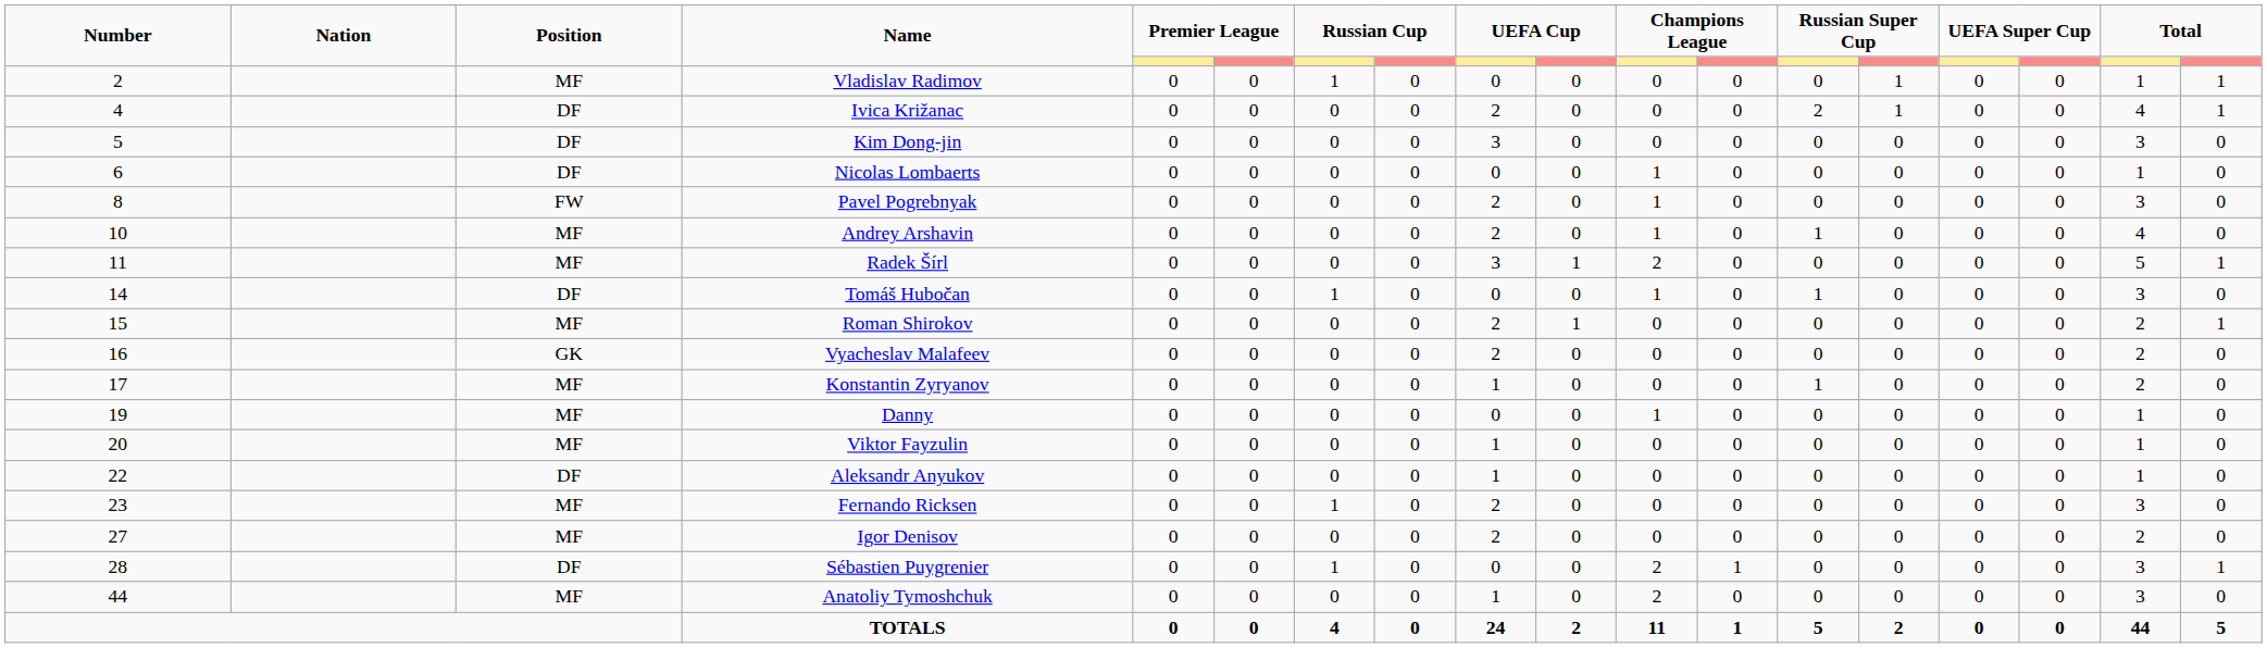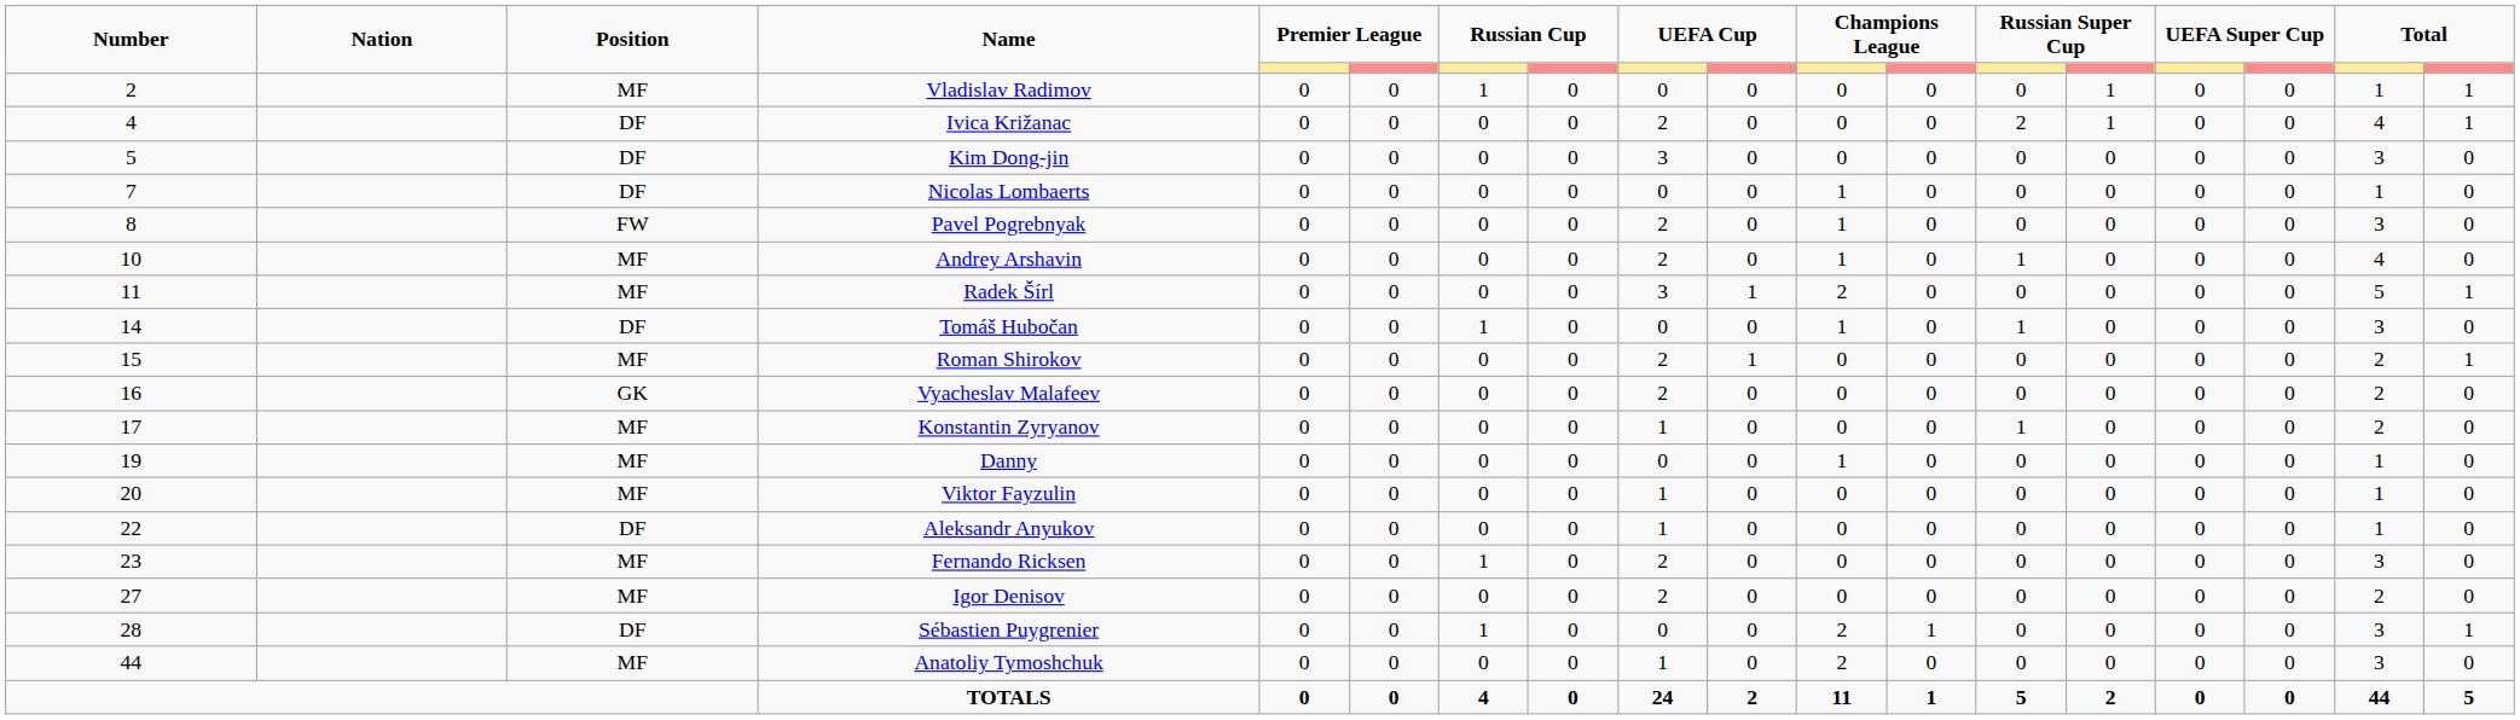 <table class="wikitable" style="font-size: 100%; text-align: center;">
 <tr>
 <td rowspan="2" width="10%" align="center"><strong>Number</strong></td>
 <td rowspan="2" width="10%" align="center"><strong>Nation</strong></td>
 <td rowspan="2" width="10%" align="center"><strong>Position</strong></td>
 <td rowspan="2" width="20%" align="center"><strong>Name</strong></td>
 <td colspan="2" align="center"><strong>Premier League</strong></td>
 <td colspan="2" align="center"><strong>Russian Cup</strong></td>
 <td colspan="2" align="center"><strong>UEFA Cup</strong></td>
 <td colspan="2" align="center"><strong>Champions League</strong></td>
 <td colspan="2" align="center"><strong>Russian Super Cup</strong></td>
 <td colspan="2" align="center"><strong>UEFA Super Cup</strong></td>
 <td colspan="2" align="center"><strong>Total</strong></td>
 </tr>
 <tr>
 <th width=60 style="background: #FFEE99"></th>
 <th width=60 style="background: #FF8888"></th>
 <th width=60 style="background: #FFEE99"></th>
 <th width=60 style="background: #FF8888"></th>
 <th width=60 style="background: #FFEE99"></th>
 <th width=60 style="background: #FF8888"></th>
 <th width=60 style="background: #FFEE99"></th>
 <th width=60 style="background: #FF8888"></th>
 <th width=60 style="background: #FFEE99"></th>
 <th width=60 style="background: #FF8888"></th>
 <th width=60 style="background: #FFEE99"></th>
 <th width=60 style="background: #FF8888"></th>
 <th width=60 style="background: #FFEE99"></th>
 <th width=60 style="background: #FF8888"></th>
 </tr>
 <tr>
 <td>2</td>
 <td></td>
 <td>MF</td>
 <td><a href='#'>Vladislav Radimov</a></td>
 <td>0</td>
 <td>0</td>
 <td>1</td>
 <td>0</td>
 <td>0</td>
 <td>0</td>
 <td>0</td>
 <td>0</td>
 <td>0</td>
 <td>1</td>
 <td>0</td>
 <td>0</td>
 <td>1</td>
 <td>1</td>
 </tr>
 <tr>
 <td>4</td>
 <td></td>
 <td>DF</td>
 <td><a href='#'>Ivica Križanac</a></td>
 <td>0</td>
 <td>0</td>
 <td>0</td>
 <td>0</td>
 <td>2</td>
 <td>0</td>
 <td>0</td>
 <td>0</td>
 <td>2</td>
 <td>1</td>
 <td>0</td>
 <td>0</td>
 <td>4</td>
 <td>1</td>
 </tr>
 <tr>
 <td>5</td>
 <td></td>
 <td>DF</td>
 <td><a href='#'>Kim Dong-jin</a></td>
 <td>0</td>
 <td>0</td>
 <td>0</td>
 <td>0</td>
 <td>3</td>
 <td>0</td>
 <td>0</td>
 <td>0</td>
 <td>0</td>
 <td>0</td>
 <td>0</td>
 <td>0</td>
 <td>3</td>
 <td>0</td>
 </tr>
 <tr>
-<td>6</td>
+<td>7</td>
 <td></td>
 <td>DF</td>
 <td><a href='#'>Nicolas Lombaerts</a></td>
 <td>0</td>
 <td>0</td>
 <td>0</td>
 <td>0</td>
 <td>0</td>
 <td>0</td>
 <td>1</td>
 <td>0</td>
 <td>0</td>
 <td>0</td>
 <td>0</td>
 <td>0</td>
 <td>1</td>
 <td>0</td>
 </tr>
 <tr>
 <td>8</td>
 <td></td>
 <td>FW</td>
 <td><a href='#'>Pavel Pogrebnyak</a></td>
 <td>0</td>
 <td>0</td>
 <td>0</td>
 <td>0</td>
 <td>2</td>
 <td>0</td>
 <td>1</td>
 <td>0</td>
 <td>0</td>
 <td>0</td>
 <td>0</td>
 <td>0</td>
 <td>3</td>
 <td>0</td>
 </tr>
 <tr>
 <td>10</td>
 <td></td>
 <td>MF</td>
 <td><a href='#'>Andrey Arshavin</a></td>
 <td>0</td>
 <td>0</td>
 <td>0</td>
 <td>0</td>
 <td>2</td>
 <td>0</td>
 <td>1</td>
 <td>0</td>
 <td>1</td>
 <td>0</td>
 <td>0</td>
 <td>0</td>
 <td>4</td>
 <td>0</td>
 </tr>
 <tr>
 <td>11</td>
 <td></td>
 <td>MF</td>
 <td><a href='#'>Radek Šírl</a></td>
 <td>0</td>
 <td>0</td>
 <td>0</td>
 <td>0</td>
 <td>3</td>
 <td>1</td>
 <td>2</td>
 <td>0</td>
 <td>0</td>
 <td>0</td>
 <td>0</td>
 <td>0</td>
 <td>5</td>
 <td>1</td>
 </tr>
 <tr>
 <td>14</td>
 <td></td>
 <td>DF</td>
 <td><a href='#'>Tomáš Hubočan</a></td>
 <td>0</td>
 <td>0</td>
 <td>1</td>
 <td>0</td>
 <td>0</td>
 <td>0</td>
 <td>1</td>
 <td>0</td>
 <td>1</td>
 <td>0</td>
 <td>0</td>
 <td>0</td>
 <td>3</td>
 <td>0</td>
 </tr>
 <tr>
 <td>15</td>
 <td></td>
 <td>MF</td>
 <td><a href='#'>Roman Shirokov</a></td>
 <td>0</td>
 <td>0</td>
 <td>0</td>
 <td>0</td>
 <td>2</td>
 <td>1</td>
 <td>0</td>
 <td>0</td>
 <td>0</td>
 <td>0</td>
 <td>0</td>
 <td>0</td>
 <td>2</td>
 <td>1</td>
 </tr>
 <tr>
 <td>16</td>
 <td></td>
 <td>GK</td>
 <td><a href='#'>Vyacheslav Malafeev</a></td>
 <td>0</td>
 <td>0</td>
 <td>0</td>
 <td>0</td>
 <td>2</td>
 <td>0</td>
 <td>0</td>
 <td>0</td>
 <td>0</td>
 <td>0</td>
 <td>0</td>
 <td>0</td>
 <td>2</td>
 <td>0</td>
 </tr>
 <tr>
 <td>17</td>
 <td></td>
 <td>MF</td>
 <td><a href='#'>Konstantin Zyryanov</a></td>
 <td>0</td>
 <td>0</td>
 <td>0</td>
 <td>0</td>
 <td>1</td>
 <td>0</td>
 <td>0</td>
 <td>0</td>
 <td>1</td>
 <td>0</td>
 <td>0</td>
 <td>0</td>
 <td>2</td>
 <td>0</td>
 </tr>
 <tr>
 <td>19</td>
 <td></td>
 <td>MF</td>
 <td><a href='#'>Danny</a></td>
 <td>0</td>
 <td>0</td>
 <td>0</td>
 <td>0</td>
 <td>0</td>
 <td>0</td>
 <td>1</td>
 <td>0</td>
 <td>0</td>
 <td>0</td>
 <td>0</td>
 <td>0</td>
 <td>1</td>
 <td>0</td>
 </tr>
 <tr>
 <td>20</td>
 <td></td>
 <td>MF</td>
 <td><a href='#'>Viktor Fayzulin</a></td>
 <td>0</td>
 <td>0</td>
 <td>0</td>
 <td>0</td>
 <td>1</td>
 <td>0</td>
 <td>0</td>
 <td>0</td>
 <td>0</td>
 <td>0</td>
 <td>0</td>
 <td>0</td>
 <td>1</td>
 <td>0</td>
 </tr>
 <tr>
 <td>22</td>
 <td></td>
 <td>DF</td>
 <td><a href='#'>Aleksandr Anyukov</a></td>
 <td>0</td>
 <td>0</td>
 <td>0</td>
 <td>0</td>
 <td>1</td>
 <td>0</td>
 <td>0</td>
 <td>0</td>
 <td>0</td>
 <td>0</td>
 <td>0</td>
 <td>0</td>
 <td>1</td>
 <td>0</td>
 </tr>
 <tr>
 <td>23</td>
 <td></td>
 <td>MF</td>
 <td><a href='#'>Fernando Ricksen</a></td>
 <td>0</td>
 <td>0</td>
 <td>1</td>
 <td>0</td>
 <td>2</td>
 <td>0</td>
 <td>0</td>
 <td>0</td>
 <td>0</td>
 <td>0</td>
 <td>0</td>
 <td>0</td>
 <td>3</td>
 <td>0</td>
 </tr>
 <tr>
 <td>27</td>
 <td></td>
 <td>MF</td>
 <td><a href='#'>Igor Denisov</a></td>
 <td>0</td>
 <td>0</td>
 <td>0</td>
 <td>0</td>
 <td>2</td>
 <td>0</td>
 <td>0</td>
 <td>0</td>
 <td>0</td>
 <td>0</td>
 <td>0</td>
 <td>0</td>
 <td>2</td>
 <td>0</td>
 </tr>
 <tr>
 <td>28</td>
 <td></td>
 <td>DF</td>
 <td><a href='#'>Sébastien Puygrenier</a></td>
 <td>0</td>
 <td>0</td>
 <td>1</td>
 <td>0</td>
 <td>0</td>
 <td>0</td>
 <td>2</td>
 <td>1</td>
 <td>0</td>
 <td>0</td>
 <td>0</td>
 <td>0</td>
 <td>3</td>
 <td>1</td>
 </tr>
 <tr>
 <td>44</td>
 <td></td>
 <td>MF</td>
 <td><a href='#'>Anatoliy Tymoshchuk</a></td>
 <td>0</td>
 <td>0</td>
 <td>0</td>
 <td>0</td>
 <td>1</td>
 <td>0</td>
 <td>2</td>
 <td>0</td>
 <td>0</td>
 <td>0</td>
 <td>0</td>
 <td>0</td>
 <td>3</td>
 <td>0</td>
 </tr>
 <tr>
 <td colspan="3"></td>
 <td><strong>TOTALS</strong></td>
 <td><strong>0</strong></td>
 <td><strong>0</strong></td>
 <td><strong>4</strong></td>
 <td><strong>0</strong></td>
 <td><strong>24</strong></td>
 <td><strong>2</strong></td>
 <td><strong>11</strong></td>
 <td><strong>1</strong></td>
 <td><strong>5</strong></td>
 <td><strong>2</strong></td>
 <td><strong>0</strong></td>
 <td><strong>0</strong></td>
 <td><strong>44</strong></td>
 <td><strong>5</strong></td>
 </tr>
 </table>
